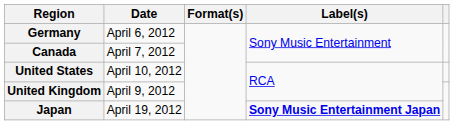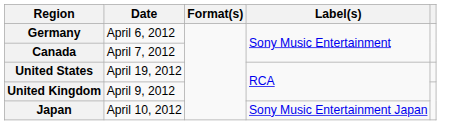 <table class="wikitable plainrowheaders">
 <tr>
 <th scope="col">Region</th>
 <th scope="col">Date</th>
 <th scope="col">Format(s)</th>
 <th scope="col">Label(s)</th>
 <th scope="col"></th>
 </tr>
 <tr>
 <th scope="row">Germany</th>
 <td>April 6, 2012</td>
 <td rowspan="5"></td>
 <td rowspan="2"><a href='#'>Sony Music Entertainment</a></td>
 <td rowspan="2" align="center"></td>
 </tr>
 <tr>
 <th scope="row">Canada</th>
 <td>April 7, 2012</td>
 </tr>
 <tr>
 <th scope="row">United States</th>
-<td>April 10, 2012</td>
+<td>April 19, 2012</td>
 <td rowspan="2"><a href='#'>RCA</a></td>
 <td align="center"></td>
 </tr>
 <tr>
 <th scope="row">United Kingdom</th>
 <td>April 9, 2012</td>
 <td rowspan="2" align="center"></td>
 </tr>
 <tr>
 <th scope="row">Japan</th>
-<td>April 19, 2012</td>
-<td><strong><a href='#'>Sony Music Entertainment Japan</a></strong></td>
+<td>April 10, 2012</td>
+<td><a href='#'>Sony Music Entertainment Japan</a></td>
 </tr>
 </table>
